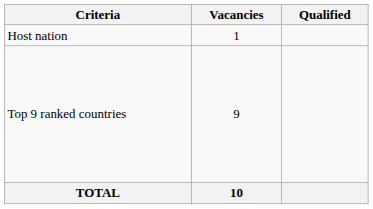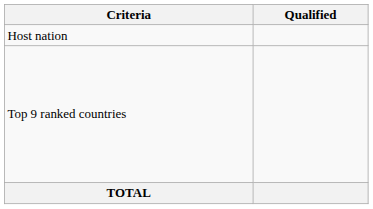 <table class = "wikitable" width=450>
 <tr>
 <th>Criteria</th>
-<th>Vacancies</th>
 <th>Qualified</th>
 </tr>
 <tr>
 <td>Host nation</td>
-<td align="center">1</td>
 <td></td>
 </tr>
 <tr>
 <td>Top 9 ranked countries</td>
-<td align="center">9</td>
 <td><br><s></s><br><br><br><br><br><br><br><br></td>
 </tr>
 <tr>
 <th>TOTAL</th>
-<th>10</th>
 <th></th>
 </tr>
 </table>
